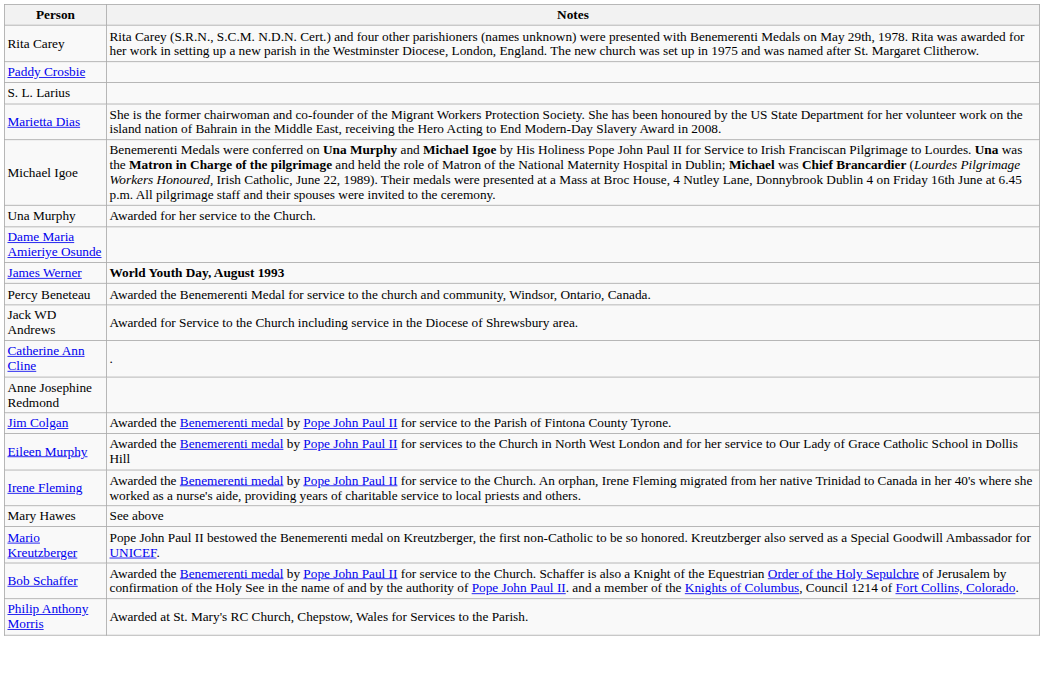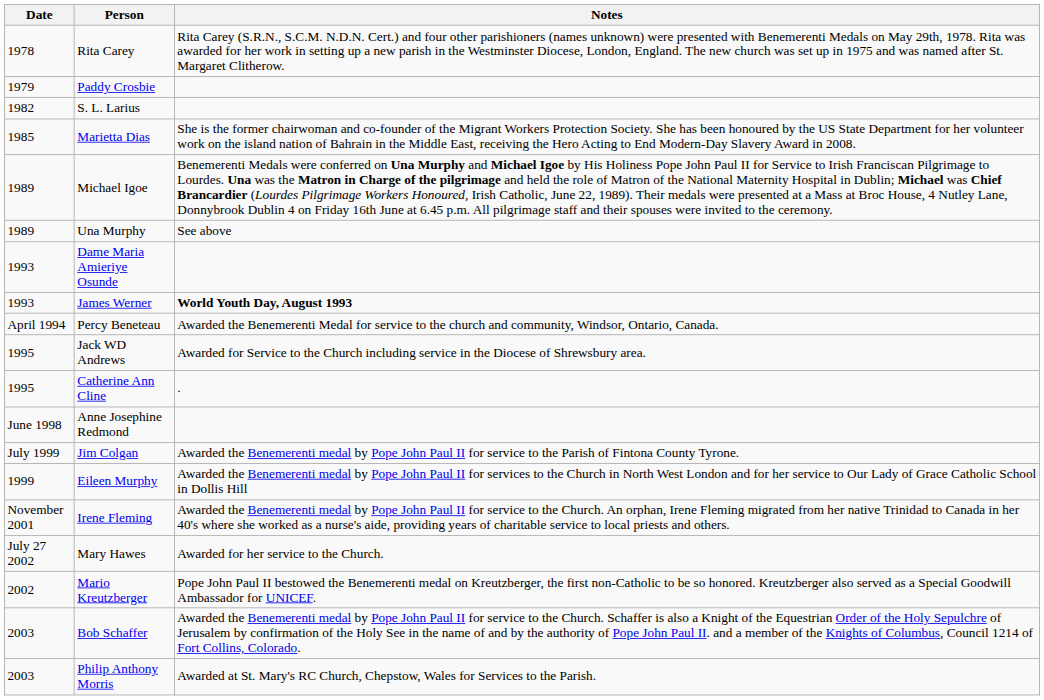 <table class="wikitable">
 <tr>
+<th>Date</th>
 <th>Person</th>
 <th>Notes</th>
 </tr>
 <tr>
+<td>1978</td>
 <td>Rita Carey</td>
 <td>Rita Carey (S.R.N., S.C.M. N.D.N. Cert.) and four other parishioners (names unknown) were presented with Benemerenti Medals on May 29th, 1978. Rita was awarded for her work in setting up a new parish in the Westminster Diocese, London, England.  The new church was set up in 1975 and was named after St. Margaret Clitherow.</td>
 </tr>
 <tr>
+<td>1979</td>
 <td><a href='#'>Paddy Crosbie</a></td>
 <td></td>
 </tr>
 <tr>
+<td>1982</td>
 <td>S. L. Larius</td>
 <td></td>
 </tr>
 <tr>
+<td>1985</td>
 <td><a href='#'>Marietta Dias</a></td>
 <td>She is the former chairwoman and co-founder of the Migrant Workers Protection Society.  She has been honoured by the US State Department for her volunteer work on the island nation of Bahrain in the Middle East, receiving the Hero Acting to End Modern-Day Slavery Award in 2008.</td>
 </tr>
 <tr>
+<td>1989</td>
 <td>Michael Igoe</td>
 <td>Benemerenti Medals were conferred on <strong>Una Murphy</strong> and <strong>Michael Igoe</strong> by His Holiness Pope John Paul II for Service to Irish Franciscan Pilgrimage to Lourdes. <strong>Una</strong> was the <strong>Matron in Charge of the pilgrimage</strong> and held the role of Matron of the National Maternity Hospital in Dublin; <strong>Michael</strong> was <strong>Chief Brancardier</strong> (<em>Lourdes Pilgrimage Workers Honoured,</em> Irish Catholic, June 22, 1989). Their medals were presented at a Mass at Broc House, 4 Nutley Lane, Donnybrook Dublin 4 on Friday 16th June at 6.45 p.m. All pilgrimage staff and their spouses were invited to the ceremony.</td>
 </tr>
 <tr>
+<td>1989</td>
 <td>Una Murphy</td>
-<td>Awarded for her service to the Church.</td>
+<td>See above</td>
 </tr>
 <tr>
+<td>1993</td>
 <td><a href='#'>Dame Maria Amieriye Osunde</a></td>
 <td></td>
 </tr>
 <tr>
+<td>1993</td>
 <td><a href='#'>James Werner</a></td>
 <td><strong>World Youth Day, August 1993</strong></td>
 </tr>
 <tr>
+<td>April 1994</td>
 <td>Percy Beneteau</td>
 <td>Awarded the Benemerenti Medal for service to the church and community, Windsor, Ontario, Canada.</td>
 </tr>
 <tr>
+<td>1995</td>
 <td>Jack WD Andrews</td>
 <td>Awarded for Service to the Church including service in the Diocese of Shrewsbury area.</td>
 </tr>
 <tr>
+<td>1995</td>
 <td><a href='#'>Catherine Ann Cline</a></td>
 <td>.</td>
 </tr>
 <tr>
+<td>June 1998</td>
 <td>Anne Josephine Redmond</td>
 <td></td>
 </tr>
 <tr>
+<td>July 1999</td>
 <td><a href='#'>Jim Colgan</a></td>
 <td>Awarded the <a href='#'>Benemerenti medal</a> by <a href='#'>Pope John Paul II</a> for service to the Parish of Fintona County Tyrone.</td>
 </tr>
 <tr>
+<td>1999</td>
 <td><a href='#'>Eileen Murphy</a></td>
 <td>Awarded the <a href='#'>Benemerenti medal</a> by <a href='#'>Pope John Paul II</a> for services to the Church in North West London and for her service to Our Lady of Grace Catholic School in Dollis Hill</td>
 </tr>
 <tr>
+<td>November 2001</td>
 <td><a href='#'>Irene Fleming</a></td>
 <td>Awarded the <a href='#'>Benemerenti medal</a> by <a href='#'>Pope John Paul II</a> for service to the Church. An orphan, Irene Fleming migrated from her native Trinidad to Canada in her 40's where she worked as a nurse's aide, providing years of charitable service to local priests and others.</td>
 </tr>
 <tr>
+<td>July 27 2002</td>
 <td>Mary Hawes</td>
-<td>See above</td>
+<td>Awarded for her service to the Church.</td>
 </tr>
 <tr>
+<td>2002</td>
 <td><a href='#'>Mario Kreutzberger</a></td>
 <td>Pope John Paul II bestowed the Benemerenti medal on Kreutzberger, the first non-Catholic to be so honored. Kreutzberger also served as a Special Goodwill Ambassador for <a href='#'>UNICEF</a>.</td>
 </tr>
 <tr>
+<td>2003</td>
 <td><a href='#'>Bob Schaffer</a></td>
 <td>Awarded the <a href='#'>Benemerenti medal</a> by <a href='#'>Pope John Paul II</a> for service to the Church. Schaffer is also a Knight of the Equestrian <a href='#'>Order of the Holy Sepulchre</a> of Jerusalem by confirmation of the Holy See in the name of and by the authority of <a href='#'>Pope John Paul II</a>. and a member of the <a href='#'>Knights of Columbus</a>, Council 1214 of <a href='#'>Fort Collins, Colorado</a>.</td>
 </tr>
 <tr>
+<td>2003</td>
 <td><a href='#'>Philip Anthony Morris</a></td>
 <td>Awarded at St. Mary's RC Church, Chepstow, Wales for Services to the Parish.</td>
 </tr>
 </table>
